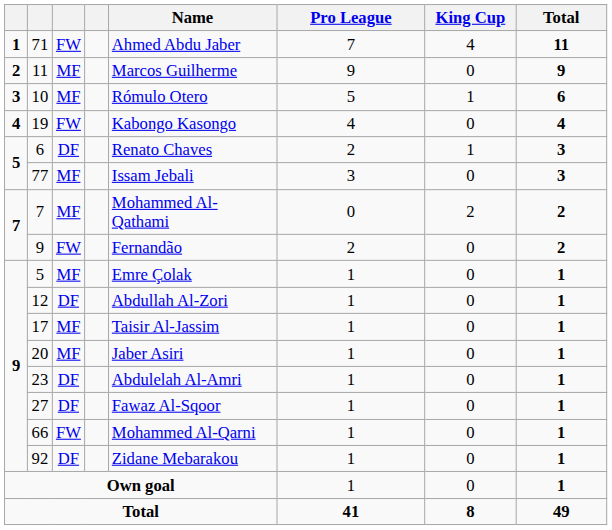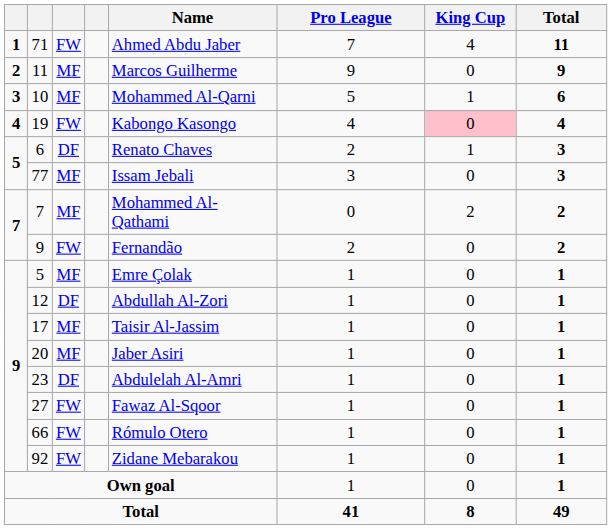 <table class="wikitable" style="text-align:center">
 <tr>
 <th width=15></th>
 <th width=15></th>
 <th width=15></th>
 <th width=15></th>
 <th width=155>Name</th>
 <th width=135><a href='#'>Pro League</a></th>
 <th width=80><a href='#'>King Cup</a></th>
 <th width=80>Total</th>
 </tr>
 <tr>
 <td><strong>1</strong></td>
 <td>71</td>
 <td><a href='#'>FW</a></td>
 <td></td>
 <td align=left><a href='#'>Ahmed Abdu Jaber</a></td>
 <td>7</td>
 <td>4</td>
 <td><strong>11</strong></td>
 </tr>
 <tr>
 <td><strong>2</strong></td>
 <td>11</td>
 <td><a href='#'>MF</a></td>
 <td></td>
 <td align=left><a href='#'>Marcos Guilherme</a></td>
 <td>9</td>
 <td>0</td>
 <td><strong>9</strong></td>
 </tr>
 <tr>
 <td><strong>3</strong></td>
 <td>10</td>
 <td><a href='#'>MF</a></td>
 <td></td>
-<td align=left><a href='#'>Rómulo Otero</a></td>
+<td align=left><a href='#'>Mohammed Al-Qarni</a></td>
 <td>5</td>
 <td>1</td>
 <td><strong>6</strong></td>
 </tr>
 <tr>
 <td><strong>4</strong></td>
 <td>19</td>
 <td><a href='#'>FW</a></td>
 <td></td>
 <td align=left><a href='#'>Kabongo Kasongo</a></td>
 <td>4</td>
-<td>0</td>
+<td style="background: pink;">0</td>
 <td><strong>4</strong></td>
 </tr>
 <tr>
 <td rowspan=2><strong>5</strong></td>
 <td>6</td>
 <td><a href='#'>DF</a></td>
 <td></td>
 <td align=left><a href='#'>Renato Chaves</a></td>
 <td>2</td>
 <td>1</td>
 <td><strong>3</strong></td>
 </tr>
 <tr>
 <td>77</td>
 <td><a href='#'>MF</a></td>
 <td></td>
 <td align=left><a href='#'>Issam Jebali</a></td>
 <td>3</td>
 <td>0</td>
 <td><strong>3</strong></td>
 </tr>
 <tr>
 <td rowspan=2><strong>7</strong></td>
 <td>7</td>
 <td><a href='#'>MF</a></td>
 <td></td>
 <td align=left><a href='#'>Mohammed Al-Qathami</a></td>
 <td>0</td>
 <td>2</td>
 <td><strong>2</strong></td>
 </tr>
 <tr>
 <td>9</td>
 <td><a href='#'>FW</a></td>
 <td></td>
 <td align=left><a href='#'>Fernandão</a></td>
 <td>2</td>
 <td>0</td>
 <td><strong>2</strong></td>
 </tr>
 <tr>
 <td rowspan=8><strong>9</strong></td>
 <td>5</td>
 <td><a href='#'>MF</a></td>
 <td></td>
 <td align=left><a href='#'>Emre Çolak</a></td>
 <td>1</td>
 <td>0</td>
 <td><strong>1</strong></td>
 </tr>
 <tr>
 <td>12</td>
 <td><a href='#'>DF</a></td>
 <td></td>
 <td align=left><a href='#'>Abdullah Al-Zori</a></td>
 <td>1</td>
 <td>0</td>
 <td><strong>1</strong></td>
 </tr>
 <tr>
 <td>17</td>
 <td><a href='#'>MF</a></td>
 <td></td>
 <td align=left><a href='#'>Taisir Al-Jassim</a></td>
 <td>1</td>
 <td>0</td>
 <td><strong>1</strong></td>
 </tr>
 <tr>
 <td>20</td>
 <td><a href='#'>MF</a></td>
 <td></td>
 <td align=left><a href='#'>Jaber Asiri</a></td>
 <td>1</td>
 <td>0</td>
 <td><strong>1</strong></td>
 </tr>
 <tr>
 <td>23</td>
 <td><a href='#'>DF</a></td>
 <td></td>
 <td align=left><a href='#'>Abdulelah Al-Amri</a></td>
 <td>1</td>
 <td>0</td>
 <td><strong>1</strong></td>
 </tr>
 <tr>
 <td>27</td>
-<td><a href='#'>DF</a></td>
+<td><a href='#'>FW</a></td>
 <td></td>
 <td align=left><a href='#'>Fawaz Al-Sqoor</a></td>
 <td>1</td>
 <td>0</td>
 <td><strong>1</strong></td>
 </tr>
 <tr>
 <td>66</td>
 <td><a href='#'>FW</a></td>
 <td></td>
-<td align=left><a href='#'>Mohammed Al-Qarni</a></td>
+<td align=left><a href='#'>Rómulo Otero</a></td>
 <td>1</td>
 <td>0</td>
 <td><strong>1</strong></td>
 </tr>
 <tr>
 <td>92</td>
-<td><a href='#'>DF</a></td>
+<td><a href='#'>FW</a></td>
 <td></td>
 <td align=left><a href='#'>Zidane Mebarakou</a></td>
 <td>1</td>
 <td>0</td>
 <td><strong>1</strong></td>
 </tr>
 <tr>
 <td colspan=5><strong>Own goal</strong></td>
 <td>1</td>
 <td>0</td>
 <td><strong>1</strong></td>
 </tr>
 <tr>
 <td colspan=5><strong>Total</strong></td>
 <td><strong>41</strong></td>
 <td><strong>8</strong></td>
 <td><strong>49</strong></td>
 </tr>
 </table>
